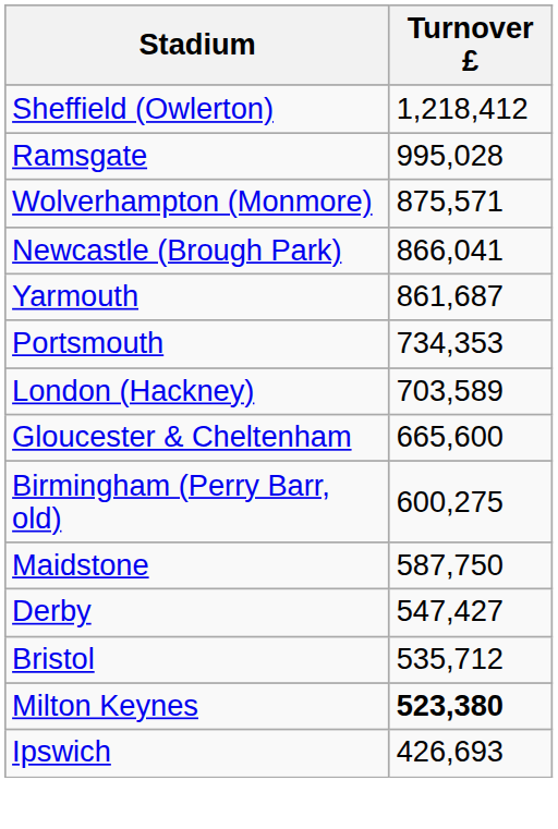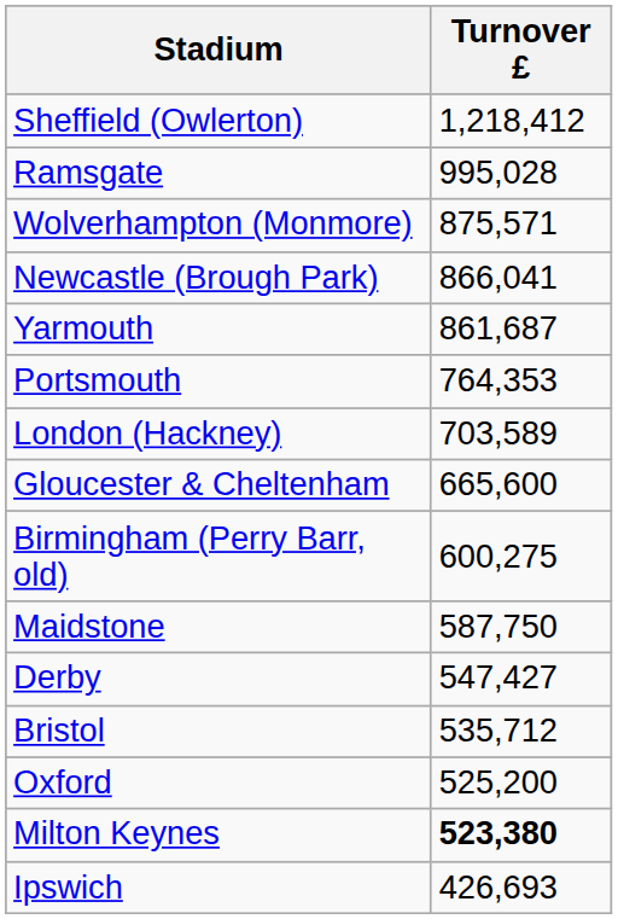 <table class="wikitable">
 <tr>
 <th width=200>Stadium</th>
 <th width=80>Turnover £</th>
 </tr>
 <tr>
 <td><a href='#'>Sheffield (Owlerton)</a></td>
 <td>1,218,412</td>
 </tr>
 <tr>
 <td><a href='#'>Ramsgate</a></td>
 <td>995,028</td>
 </tr>
 <tr>
 <td><a href='#'>Wolverhampton (Monmore)</a></td>
 <td>875,571</td>
 </tr>
 <tr>
 <td><a href='#'>Newcastle (Brough Park)</a></td>
 <td>866,041</td>
 </tr>
 <tr>
 <td><a href='#'>Yarmouth</a></td>
 <td>861,687</td>
 </tr>
 <tr>
 <td><a href='#'>Portsmouth</a></td>
-<td>734,353</td>
+<td>764,353</td>
 </tr>
 <tr>
 <td><a href='#'>London (Hackney)</a></td>
 <td>703,589</td>
 </tr>
 <tr>
 <td><a href='#'>Gloucester & Cheltenham</a></td>
 <td>665,600</td>
 </tr>
 <tr>
 <td><a href='#'>Birmingham (Perry Barr, old)</a></td>
 <td>600,275</td>
 </tr>
 <tr>
 <td><a href='#'>Maidstone</a></td>
 <td>587,750</td>
 </tr>
 <tr>
 <td><a href='#'>Derby</a></td>
 <td>547,427</td>
 </tr>
 <tr>
 <td><a href='#'>Bristol</a></td>
 <td>535,712</td>
 </tr>
 <tr>
+<td><a href='#'>Oxford</a></td>
+<td>525,200</td>
+</tr>
+<tr>
 <td><a href='#'>Milton Keynes</a></td>
 <td><strong>523,380</strong></td>
 </tr>
 <tr>
 <td><a href='#'>Ipswich</a></td>
 <td>426,693</td>
 </tr>
 </table>
